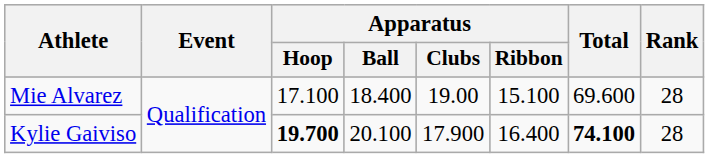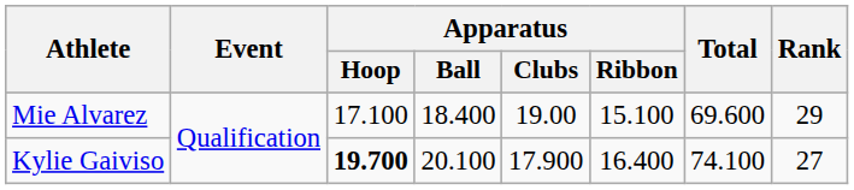 <table class=wikitable style="font-size:90%">
 <tr>
 <th rowspan=2>Athlete</th>
 <th rowspan=2>Event</th>
 <th colspan=4>Apparatus</th>
 <th rowspan=2>Total</th>
 <th rowspan=2>Rank</th>
 </tr>
 <tr style="font-size:95%;">
 <th>Hoop</th>
 <th>Ball</th>
 <th>Clubs</th>
 <th>Ribbon</th>
 </tr>
 <tr align=center>
 <td align=left><a href='#'>Mie Alvarez</a></td>
 <td align=left rowspan=2><a href='#'>Qualification</a></td>
 <td>17.100</td>
 <td>18.400</td>
 <td>19.00</td>
 <td>15.100</td>
 <td>69.600</td>
-<td>28</td>
+<td>29</td>
 </tr>
 <tr align=center>
 <td align=left><a href='#'>Kylie Gaiviso</a></td>
 <td><strong>19.700</strong></td>
 <td>20.100</td>
 <td>17.900</td>
 <td>16.400</td>
-<td><strong>74.100</strong></td>
-<td>28</td>
+<td>74.100</td>
+<td>27</td>
 </tr>
 </table>
